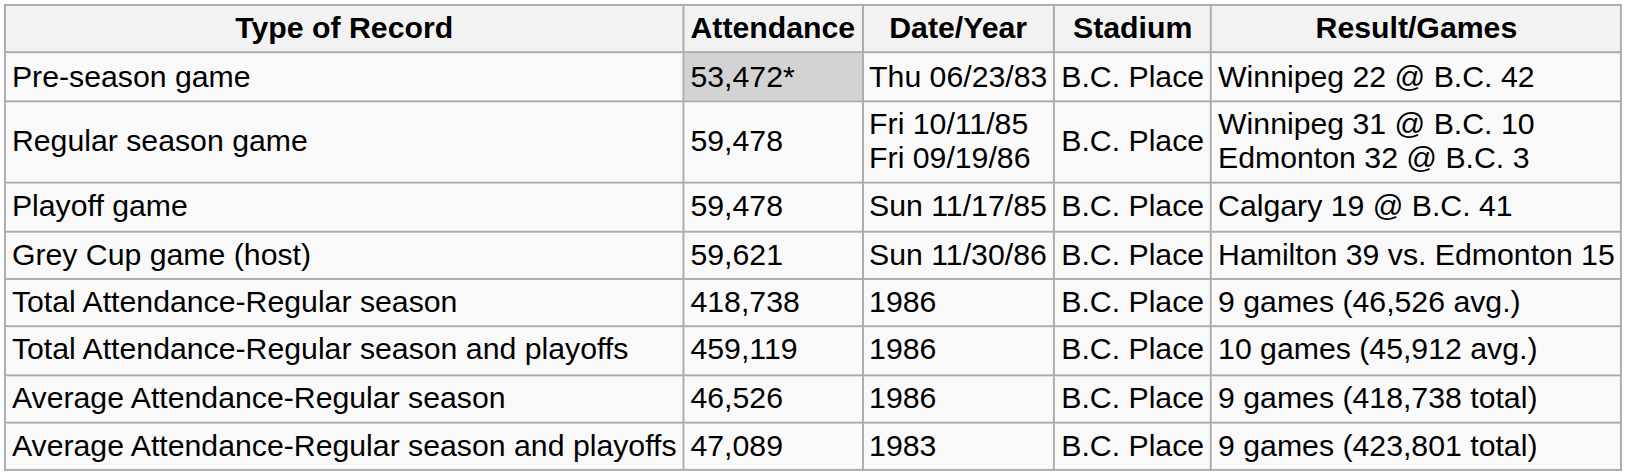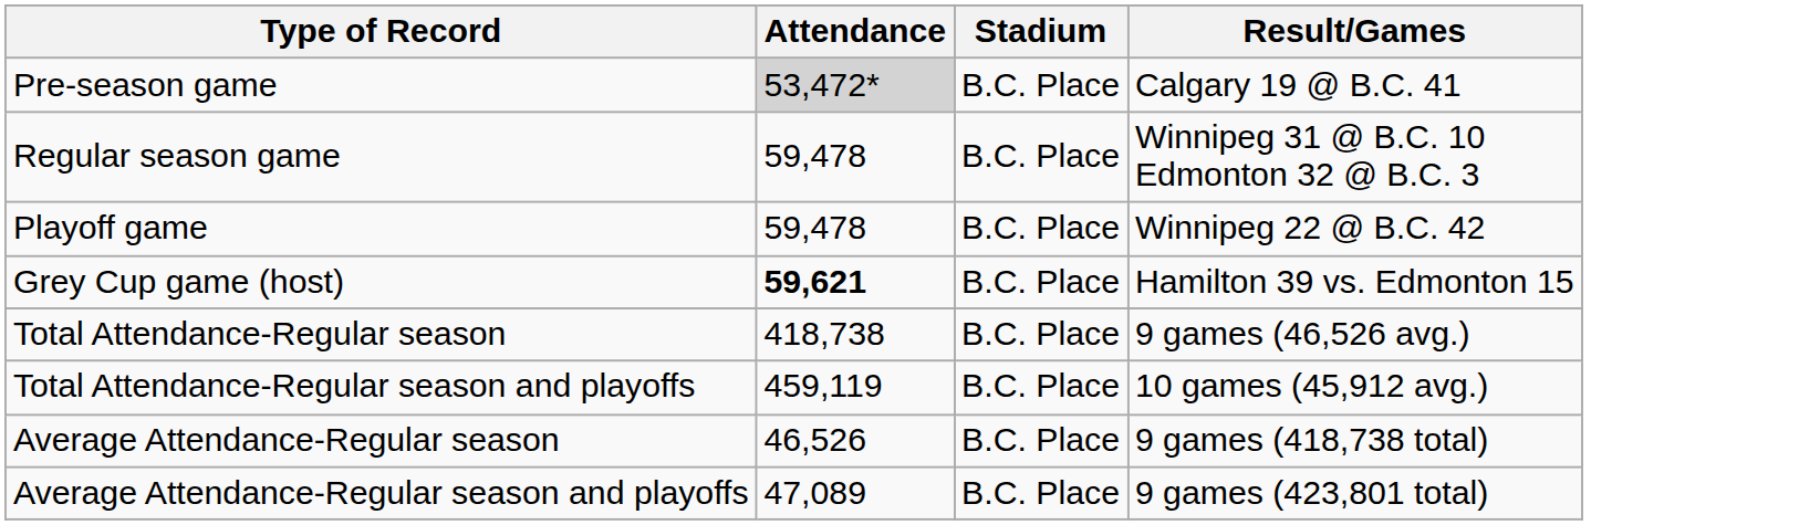 <table class="wikitable">
 <tr>
 <th>Type of Record</th>
 <th>Attendance</th>
-<th>Date/Year</th>
 <th>Stadium</th>
 <th>Result/Games</th>
 </tr>
 <tr>
 <td>Pre-season game</td>
 <td style="background: lightgrey;">53,472*</td>
-<td>Thu 06/23/83</td>
 <td>B.C. Place</td>
-<td>Winnipeg 22 @ B.C. 42</td>
+<td>Calgary 19 @ B.C. 41</td>
 </tr>
 <tr>
 <td>Regular season game</td>
 <td>59,478</td>
-<td>Fri 10/11/85<br>Fri 09/19/86</td>
 <td>B.C. Place</td>
 <td>Winnipeg 31 @ B.C. 10<br>Edmonton 32 @ B.C. 3</td>
 </tr>
 <tr>
 <td>Playoff game</td>
 <td>59,478</td>
-<td>Sun 11/17/85</td>
 <td>B.C. Place</td>
-<td>Calgary 19 @ B.C. 41</td>
+<td>Winnipeg 22 @ B.C. 42</td>
 </tr>
 <tr>
 <td>Grey Cup game (host)</td>
-<td>59,621</td>
-<td>Sun 11/30/86</td>
+<td><strong>59,621</strong></td>
 <td>B.C. Place</td>
 <td>Hamilton 39 vs. Edmonton 15</td>
 </tr>
 <tr>
 <td>Total Attendance-Regular season</td>
 <td>418,738</td>
-<td>1986</td>
 <td>B.C. Place</td>
 <td>9 games (46,526 avg.)</td>
 </tr>
 <tr>
 <td>Total Attendance-Regular season and playoffs</td>
 <td>459,119</td>
-<td>1986</td>
 <td>B.C. Place</td>
 <td>10 games (45,912 avg.)</td>
 </tr>
 <tr>
 <td>Average Attendance-Regular season</td>
 <td>46,526</td>
-<td>1986</td>
 <td>B.C. Place</td>
 <td>9 games (418,738 total)</td>
 </tr>
 <tr>
 <td>Average Attendance-Regular season and playoffs</td>
 <td>47,089</td>
-<td>1983</td>
 <td>B.C. Place</td>
 <td>9 games (423,801 total)</td>
 </tr>
 </table>
